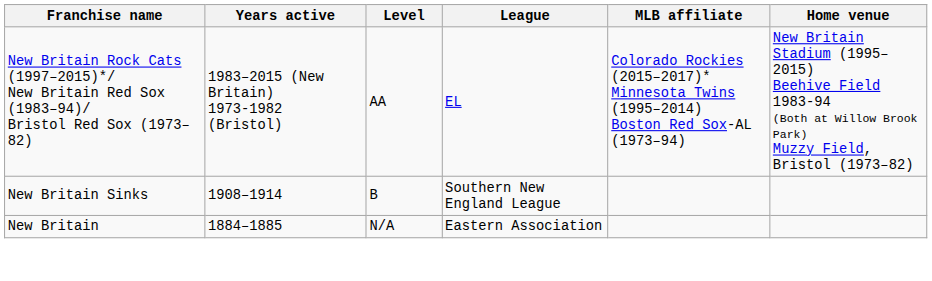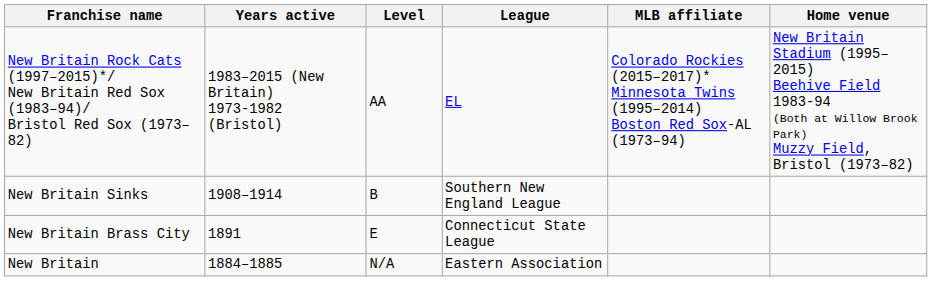 <table class="wikitable">
 <tr>
 <th style="width:225px;"><strong>Franchise name</strong></th>
 <th style="width:175px;"><strong>Years active</strong></th>
 <th style="width:75px;"><strong>Level</strong></th>
 <th style="width:175px;"><strong>League</strong></th>
 <th style="width:175px;"><strong>MLB affiliate</strong></th>
 <th style="width:175px;"><strong>Home venue</strong></th>
 </tr>
 <tr>
 <td><a href='#'>New Britain Rock Cats</a> (1997–2015)*/<br>New Britain Red Sox (1983–94)/<br>Bristol Red Sox (1973–82)</td>
 <td>1983–2015 (New Britain)<br>1973-1982 (Bristol)</td>
 <td>AA</td>
 <td><a href='#'>EL</a></td>
 <td><a href='#'>Colorado Rockies</a> (2015–2017)*<br><a href='#'>Minnesota Twins</a> (1995–2014)<br><a href='#'>Boston Red Sox</a>-AL (1973–94)</td>
 <td><a href='#'>New Britain Stadium</a> (1995–2015)<br><a href='#'>Beehive Field</a> 1983-94<br><small>(Both at Willow Brook Park)</small><br><a href='#'>Muzzy Field</a>, Bristol (1973–82)</td>
 </tr>
 <tr>
 <td>New Britain Sinks</td>
 <td>1908–1914</td>
 <td>B</td>
 <td>Southern New England League</td>
 <td></td>
 <td></td>
 </tr>
 <tr>
+<td>New Britain Brass City</td>
+<td>1891</td>
+<td>E</td>
+<td>Connecticut State League</td>
+<td></td>
+<td></td>
+</tr>
+<tr>
 <td>New Britain</td>
 <td>1884–1885</td>
 <td>N/A</td>
 <td>Eastern Association</td>
 <td></td>
 <td></td>
 </tr>
 </table>
